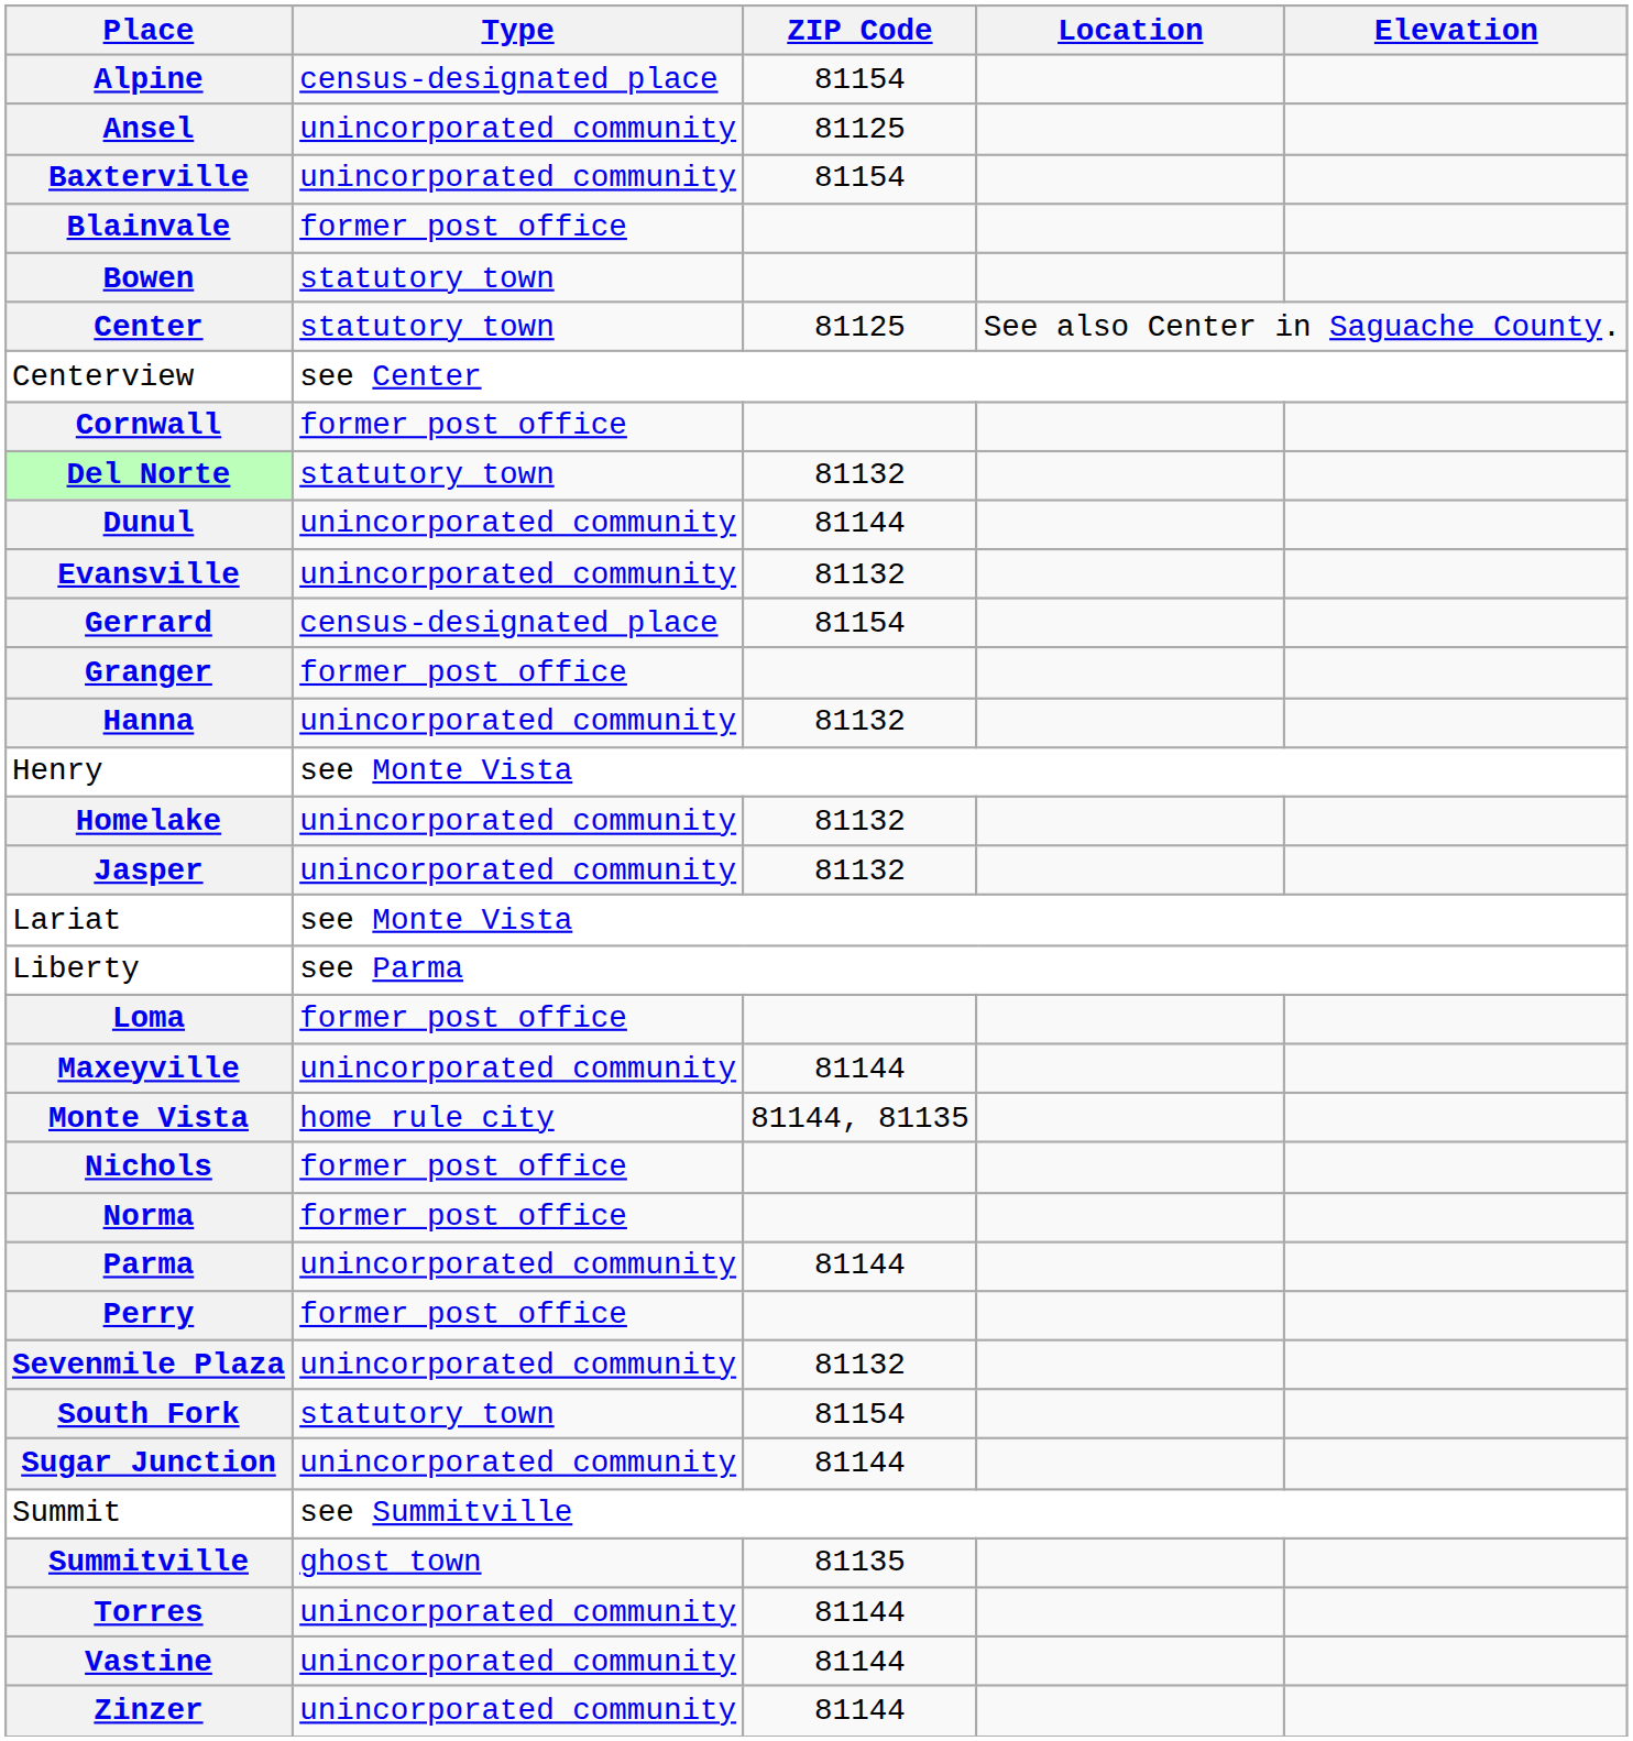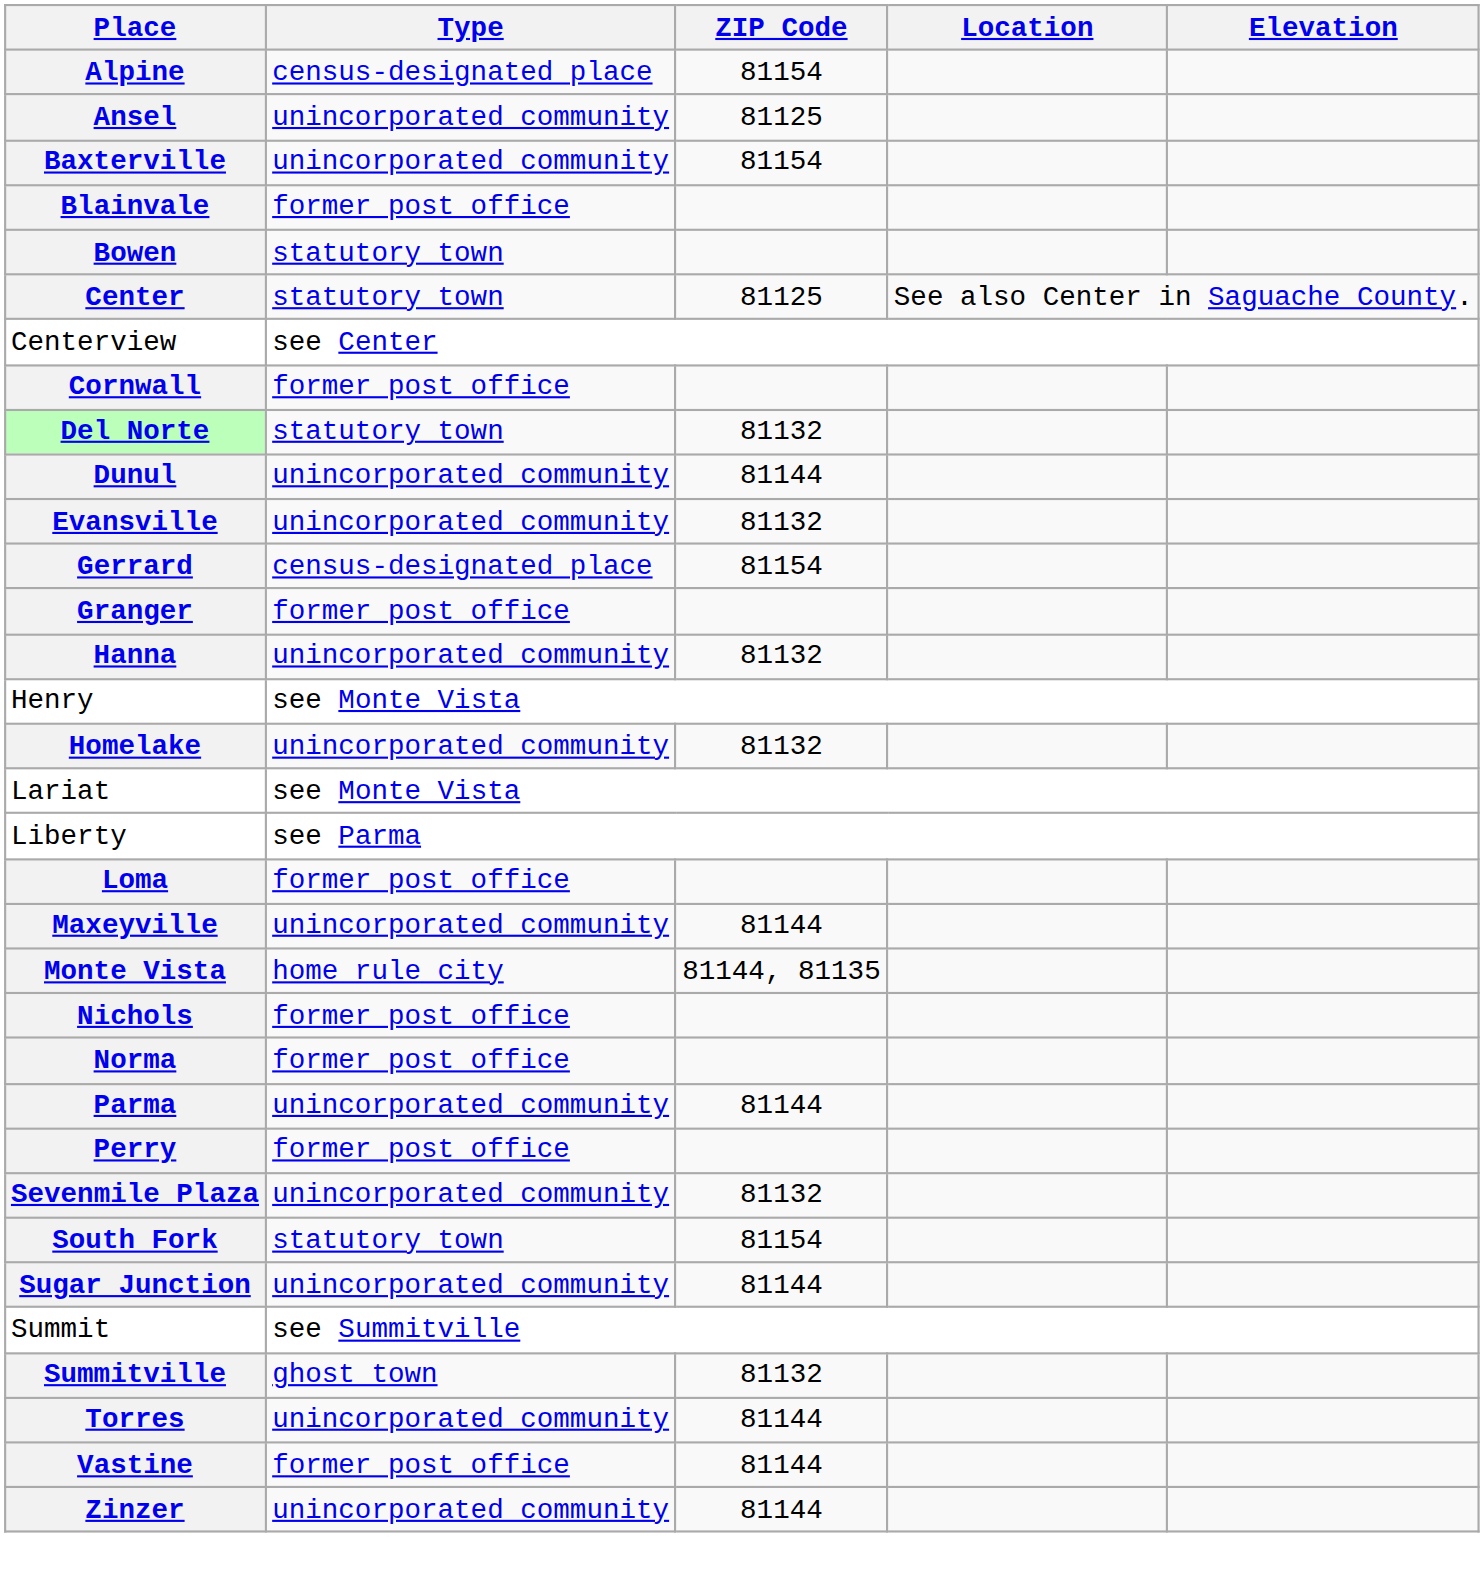 <table class="wikitable sortable  plainrowheaders" style="margin:auto;">
 <tr>
 <th scope=col><a href='#'>Place</a></th>
 <th scope=col><a href='#'>Type</a></th>
 <th scope=col><a href='#'>ZIP Code</a></th>
 <th scope=col><a href='#'>Location</a></th>
 <th scope=col><a href='#'>Elevation</a></th>
 </tr>
 <tr>
 <th scope=row><a href='#'>Alpine</a></th>
 <td><a href='#'>census-designated place</a></td>
 <td align=center>81154</td>
 <td></td>
 <td align=right></td>
 </tr>
 <tr>
 <th scope=row><a href='#'>Ansel</a></th>
 <td><a href='#'>unincorporated community</a></td>
 <td align=center>81125</td>
 <td></td>
 <td align=right></td>
 </tr>
 <tr>
 <th scope=row><a href='#'>Baxterville</a></th>
 <td><a href='#'>unincorporated community</a></td>
 <td align=center>81154</td>
 <td></td>
 <td align=right></td>
 </tr>
 <tr>
 <th scope=row><a href='#'>Blainvale</a></th>
 <td><a href='#'>former post office</a></td>
 <td align=center></td>
 <td></td>
 <td></td>
 </tr>
 <tr>
 <th scope=row><a href='#'>Bowen</a></th>
 <td><a href='#'>statutory town</a></td>
 <td align=center></td>
 <td></td>
 <td></td>
 </tr>
 <tr>
 <th scope=row><a href='#'>Center</a></th>
 <td><a href='#'>statutory town</a></td>
 <td align=center>81125</td>
 <td colspan=2>See also Center in <a href='#'>Saguache County</a>.</td>
 </tr>
 <tr bgcolor=white>
 <td>Centerview</td>
 <td colspan=4>see <a href='#'>Center</a></td>
 </tr>
 <tr>
 <th scope=row><a href='#'>Cornwall</a></th>
 <td><a href='#'>former post office</a></td>
 <td align=center></td>
 <td></td>
 <td></td>
 </tr>
 <tr>
 <th scope=row style="background:#BBFFBB;"><a href='#'>Del Norte</a></th>
 <td><a href='#'>statutory town</a></td>
 <td align=center>81132</td>
 <td></td>
 <td align=right></td>
 </tr>
 <tr>
 <th scope=row><a href='#'>Dunul</a></th>
 <td><a href='#'>unincorporated community</a></td>
 <td align=center>81144</td>
 <td></td>
 <td align=right></td>
 </tr>
 <tr>
 <th scope=row><a href='#'>Evansville</a></th>
 <td><a href='#'>unincorporated community</a></td>
 <td align=center>81132</td>
 <td></td>
 <td align=right></td>
 </tr>
 <tr>
 <th scope=row><a href='#'>Gerrard</a></th>
 <td><a href='#'>census-designated place</a></td>
 <td align=center>81154</td>
 <td></td>
 <td align=right></td>
 </tr>
 <tr>
 <th scope=row><a href='#'>Granger</a></th>
 <td><a href='#'>former post office</a></td>
 <td align=center></td>
 <td></td>
 <td></td>
 </tr>
 <tr>
 <th scope=row><a href='#'>Hanna</a></th>
 <td><a href='#'>unincorporated community</a></td>
 <td align=center>81132</td>
 <td></td>
 <td align=right></td>
 </tr>
 <tr bgcolor=white>
 <td>Henry</td>
 <td colspan=4>see <a href='#'>Monte Vista</a></td>
 </tr>
 <tr>
 <th scope=row><a href='#'>Homelake</a></th>
 <td><a href='#'>unincorporated community</a></td>
 <td align=center>81132</td>
 <td></td>
 <td align=right></td>
 </tr>
-<tr>
-<th scope=row><a href='#'>Jasper</a></th>
-<td><a href='#'>unincorporated community</a></td>
-<td align=center>81132</td>
-<td></td>
-<td align=right></td>
-</tr>
 <tr bgcolor=white>
 <td>Lariat</td>
 <td colspan=4>see <a href='#'>Monte Vista</a></td>
 </tr>
 <tr bgcolor=white>
 <td>Liberty</td>
 <td colspan=4>see <a href='#'>Parma</a></td>
 </tr>
 <tr>
 <th scope=row><a href='#'>Loma</a></th>
 <td><a href='#'>former post office</a></td>
 <td align=center></td>
 <td></td>
 <td></td>
 </tr>
 <tr>
 <th scope=row><a href='#'>Maxeyville</a></th>
 <td><a href='#'>unincorporated community</a></td>
 <td align=center>81144</td>
 <td></td>
 <td align=right></td>
 </tr>
 <tr>
 <th scope=row><a href='#'>Monte Vista</a></th>
 <td><a href='#'>home rule city</a></td>
 <td align=center>81144, 81135</td>
 <td></td>
 <td align=right></td>
 </tr>
 <tr>
 <th scope=row><a href='#'>Nichols</a></th>
 <td><a href='#'>former post office</a></td>
 <td align=center></td>
 <td></td>
 <td></td>
 </tr>
 <tr>
 <th scope=row><a href='#'>Norma</a></th>
 <td><a href='#'>former post office</a></td>
 <td align=center></td>
 <td></td>
 <td></td>
 </tr>
 <tr>
 <th scope=row><a href='#'>Parma</a></th>
 <td><a href='#'>unincorporated community</a></td>
 <td align=center>81144</td>
 <td></td>
 <td></td>
 </tr>
 <tr>
 <th scope=row><a href='#'>Perry</a></th>
 <td><a href='#'>former post office</a></td>
 <td align=center></td>
 <td></td>
 <td></td>
 </tr>
 <tr>
 <th scope=row><a href='#'>Sevenmile Plaza</a></th>
 <td><a href='#'>unincorporated community</a></td>
 <td align=center>81132</td>
 <td></td>
 <td align=right></td>
 </tr>
 <tr>
 <th scope=row><a href='#'>South Fork</a></th>
 <td><a href='#'>statutory town</a></td>
 <td align=center>81154</td>
 <td></td>
 <td align=right></td>
 </tr>
 <tr>
 <th scope=row><a href='#'>Sugar Junction</a></th>
 <td><a href='#'>unincorporated community</a></td>
 <td align=center>81144</td>
 <td></td>
 <td align=right></td>
 </tr>
 <tr bgcolor=white>
 <td>Summit</td>
 <td colspan=4>see <a href='#'>Summitville</a></td>
 </tr>
 <tr>
 <th scope=row><a href='#'>Summitville</a></th>
 <td><a href='#'>ghost town</a></td>
-<td align=center>81135</td>
+<td align=center>81132</td>
 <td></td>
 <td align=right></td>
 </tr>
 <tr>
 <th scope=row><a href='#'>Torres</a></th>
 <td><a href='#'>unincorporated community</a></td>
 <td align=center>81144</td>
 <td></td>
 <td align=right></td>
 </tr>
 <tr>
 <th scope=row><a href='#'>Vastine</a></th>
-<td><a href='#'>unincorporated community</a></td>
+<td><a href='#'>former post office</a></td>
 <td align=center>81144</td>
 <td></td>
 <td align=right></td>
 </tr>
 <tr>
 <th scope=row><a href='#'>Zinzer</a></th>
 <td><a href='#'>unincorporated community</a></td>
 <td align=center>81144</td>
 <td></td>
 <td align=right></td>
 </tr>
 </table>
